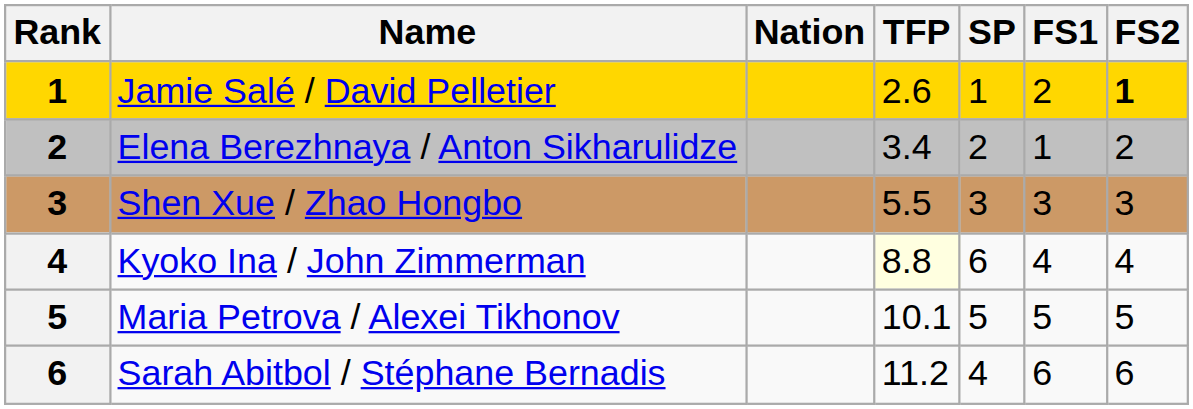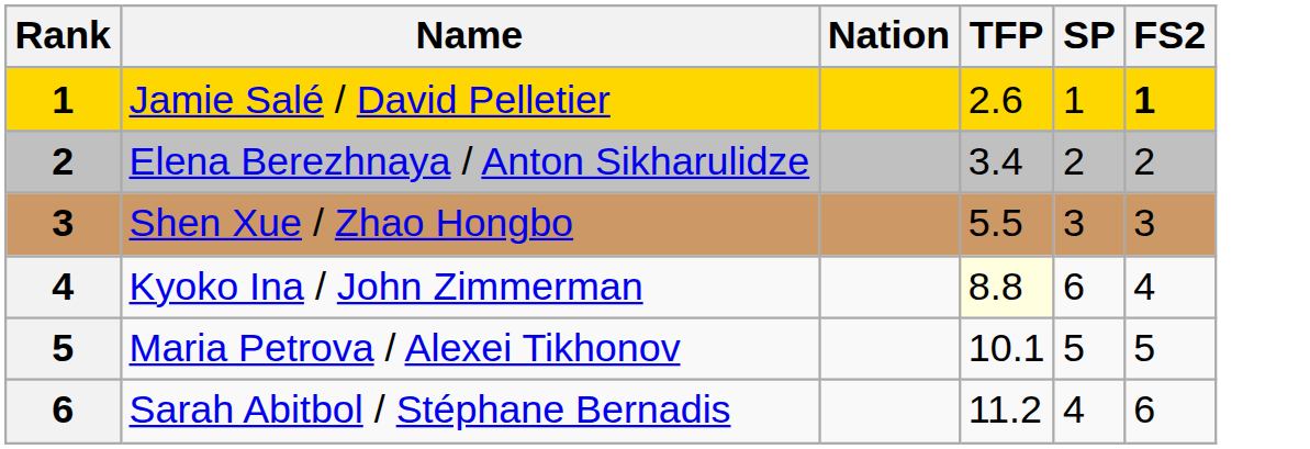 <table class="wikitable">
 <tr>
 <th>Rank</th>
 <th>Name</th>
 <th>Nation</th>
 <th>TFP</th>
 <th>SP</th>
-<th>FS1</th>
 <th>FS2</th>
 </tr>
 <tr bgcolor="gold">
 <td align="center"><strong>1</strong></td>
 <td><a href='#'>Jamie Salé</a> / <a href='#'>David Pelletier</a></td>
 <td></td>
 <td>2.6</td>
 <td>1</td>
-<td>2</td>
 <td><strong>1</strong></td>
 </tr>
 <tr bgcolor="silver">
 <td align="center"><strong>2</strong></td>
 <td><a href='#'>Elena Berezhnaya</a> / <a href='#'>Anton Sikharulidze</a></td>
 <td></td>
 <td>3.4</td>
 <td>2</td>
-<td>1</td>
 <td>2</td>
 </tr>
 <tr bgcolor="cc9966">
 <td align="center"><strong>3</strong></td>
 <td><a href='#'>Shen Xue</a> / <a href='#'>Zhao Hongbo</a></td>
 <td></td>
 <td>5.5</td>
-<td>3</td>
 <td>3</td>
 <td>3</td>
 </tr>
 <tr>
 <th>4</th>
 <td><a href='#'>Kyoko Ina</a> / <a href='#'>John Zimmerman</a></td>
 <td></td>
 <td style="background: lightyellow;">8.8</td>
 <td>6</td>
 <td>4</td>
-<td>4</td>
 </tr>
 <tr>
 <th>5</th>
 <td><a href='#'>Maria Petrova</a> / <a href='#'>Alexei Tikhonov</a></td>
 <td></td>
 <td>10.1</td>
-<td>5</td>
 <td>5</td>
 <td>5</td>
 </tr>
 <tr>
 <th>6</th>
 <td><a href='#'>Sarah Abitbol</a> / <a href='#'>Stéphane Bernadis</a></td>
 <td></td>
 <td>11.2</td>
 <td>4</td>
 <td>6</td>
-<td>6</td>
 </tr>
 </table>
